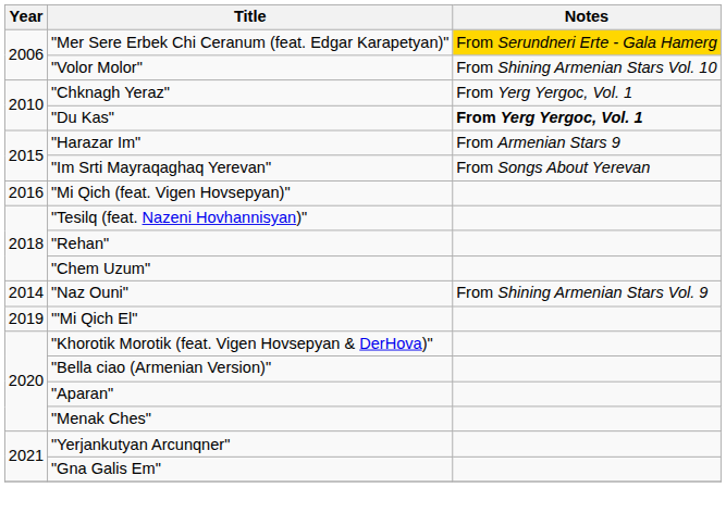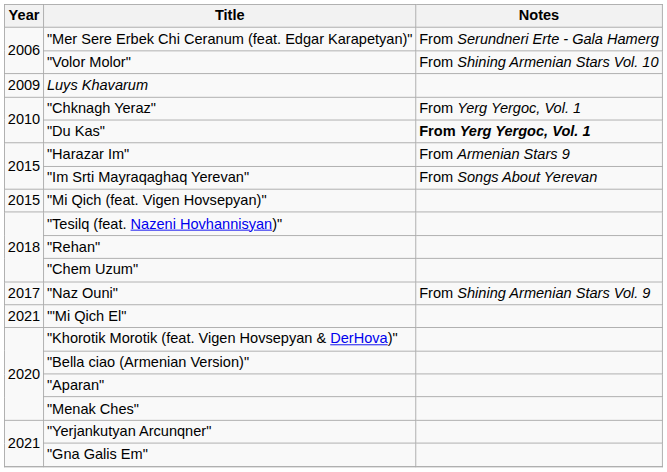 <table class="wikitable sortable">
 <tr>
 <th>Year</th>
 <th>Title</th>
 <th>Notes</th>
 </tr>
 <tr>
 <td rowspan="2">2006</td>
 <td>"Mer Sere Erbek Chi Ceranum (feat. Edgar Karapetyan)"</td>
-<td style="background: gold;">From <em>Serundneri Erte - Gala Hamerg</em></td>
+<td>From <em>Serundneri Erte - Gala Hamerg</em></td>
 </tr>
 <tr>
 <td>"Volor Molor"</td>
 <td>From <em>Shining Armenian Stars Vol. 10</em></td>
+</tr>
+<tr>
+<td>2009</td>
+<td><em>Luys Khavarum</em></td>
+<td></td>
 </tr>
 <tr>
 <td rowspan="2">2010</td>
 <td>"Chknagh Yeraz"</td>
 <td>From <em>Yerg Yergoc, Vol. 1</em></td>
 </tr>
 <tr>
 <td>"Du Kas"</td>
 <td><strong>From <em>Yerg Yergoc, Vol. 1</em></strong></td>
 </tr>
 <tr>
 <td rowspan="2">2015</td>
 <td>"Harazar Im"</td>
 <td>From <em>Armenian Stars 9</em></td>
 </tr>
 <tr>
 <td>"Im Srti Mayraqaghaq Yerevan"</td>
 <td>From <em>Songs About Yerevan</em></td>
 </tr>
 <tr>
-<td>2016</td>
+<td>2015</td>
 <td>"Mi Qich (feat. Vigen Hovsepyan)"</td>
 <td></td>
 </tr>
 <tr>
 <td rowspan="3">2018</td>
 <td>"Tesilq (feat. <a href='#'>Nazeni Hovhannisyan</a>)"</td>
 <td></td>
 </tr>
 <tr>
 <td>"Rehan"</td>
 <td></td>
 </tr>
 <tr>
 <td>"Chem Uzum"</td>
 <td></td>
 </tr>
 <tr>
-<td>2014</td>
+<td>2017</td>
 <td>"Naz Ouni"</td>
 <td>From <em>Shining Armenian Stars Vol. 9</em></td>
 </tr>
 <tr>
-<td>2019</td>
+<td>2021</td>
 <td>'"Mi Qich El"</td>
 <td></td>
 </tr>
 <tr>
 <td rowspan="4">2020</td>
 <td>"Khorotik Morotik (feat. Vigen Hovsepyan & <a href='#'>DerHova</a>)"</td>
 <td></td>
 </tr>
 <tr>
 <td>"Bella ciao (Armenian Version)"</td>
 <td></td>
 </tr>
 <tr>
 <td>"Aparan"</td>
 <td></td>
 </tr>
 <tr>
 <td>"Menak Ches"</td>
 <td></td>
 </tr>
 <tr>
 <td rowspan="2">2021</td>
 <td>"Yerjankutyan Arcunqner"</td>
 <td></td>
 </tr>
 <tr>
 <td>"Gna Galis Em"</td>
 <td></td>
 </tr>
 <tr>
 </tr>
 </table>
